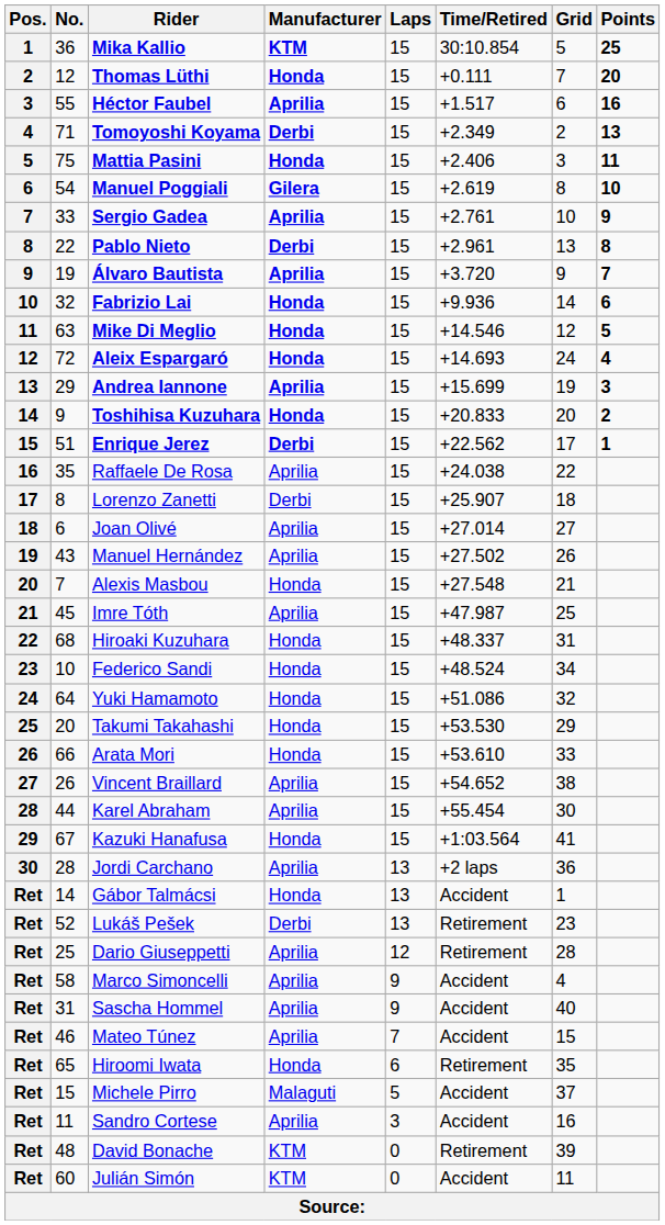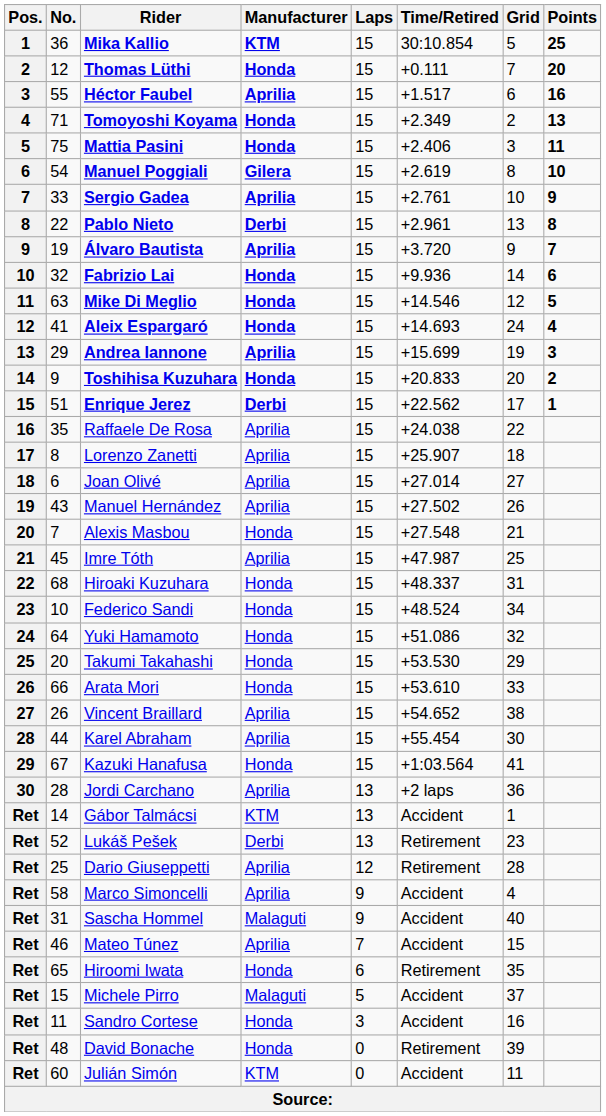 <table class="wikitable" style="font-size: 95%;">
 <tr>
 <th>Pos.</th>
 <th>No.</th>
 <th>Rider</th>
 <th>Manufacturer</th>
 <th>Laps</th>
 <th>Time/Retired</th>
 <th>Grid</th>
 <th>Points</th>
 </tr>
 <tr>
 <th>1</th>
 <td>36</td>
 <td> <strong><a href='#'>Mika Kallio</a></strong></td>
 <td><strong><a href='#'>KTM</a></strong></td>
 <td>15</td>
 <td>30:10.854</td>
 <td>5</td>
 <td><strong>25</strong></td>
 </tr>
 <tr>
 <th>2</th>
 <td>12</td>
 <td> <strong><a href='#'>Thomas Lüthi</a></strong></td>
 <td><strong><a href='#'>Honda</a></strong></td>
 <td>15</td>
 <td>+0.111</td>
 <td>7</td>
 <td><strong>20</strong></td>
 </tr>
 <tr>
 <th>3</th>
 <td>55</td>
 <td> <strong><a href='#'>Héctor Faubel</a></strong></td>
 <td><strong><a href='#'>Aprilia</a></strong></td>
 <td>15</td>
 <td>+1.517</td>
 <td>6</td>
 <td><strong>16</strong></td>
 </tr>
 <tr>
 <th>4</th>
 <td>71</td>
 <td> <strong><a href='#'>Tomoyoshi Koyama</a></strong></td>
-<td><strong><a href='#'>Derbi</a></strong></td>
+<td><strong><a href='#'>Honda</a></strong></td>
 <td>15</td>
 <td>+2.349</td>
 <td>2</td>
 <td><strong>13</strong></td>
 </tr>
 <tr>
 <th>5</th>
 <td>75</td>
 <td> <strong><a href='#'>Mattia Pasini</a></strong></td>
 <td><strong><a href='#'>Honda</a></strong></td>
 <td>15</td>
 <td>+2.406</td>
 <td>3</td>
 <td><strong>11</strong></td>
 </tr>
 <tr>
 <th>6</th>
 <td>54</td>
 <td> <strong><a href='#'>Manuel Poggiali</a></strong></td>
 <td><strong><a href='#'>Gilera</a></strong></td>
 <td>15</td>
 <td>+2.619</td>
 <td>8</td>
 <td><strong>10</strong></td>
 </tr>
 <tr>
 <th>7</th>
 <td>33</td>
 <td> <strong><a href='#'>Sergio Gadea</a></strong></td>
 <td><strong><a href='#'>Aprilia</a></strong></td>
 <td>15</td>
 <td>+2.761</td>
 <td>10</td>
 <td><strong>9</strong></td>
 </tr>
 <tr>
 <th>8</th>
 <td>22</td>
 <td> <strong><a href='#'>Pablo Nieto</a></strong></td>
 <td><strong><a href='#'>Derbi</a></strong></td>
 <td>15</td>
 <td>+2.961</td>
 <td>13</td>
 <td><strong>8</strong></td>
 </tr>
 <tr>
 <th>9</th>
 <td>19</td>
 <td> <strong><a href='#'>Álvaro Bautista</a></strong></td>
 <td><strong><a href='#'>Aprilia</a></strong></td>
 <td>15</td>
 <td>+3.720</td>
 <td>9</td>
 <td><strong>7</strong></td>
 </tr>
 <tr>
 <th>10</th>
 <td>32</td>
 <td> <strong><a href='#'>Fabrizio Lai</a></strong></td>
 <td><strong><a href='#'>Honda</a></strong></td>
 <td>15</td>
 <td>+9.936</td>
 <td>14</td>
 <td><strong>6</strong></td>
 </tr>
 <tr>
 <th>11</th>
 <td>63</td>
 <td> <strong><a href='#'>Mike Di Meglio</a></strong></td>
 <td><strong><a href='#'>Honda</a></strong></td>
 <td>15</td>
 <td>+14.546</td>
 <td>12</td>
 <td><strong>5</strong></td>
 </tr>
 <tr>
 <th>12</th>
-<td>72</td>
+<td>41</td>
 <td> <strong><a href='#'>Aleix Espargaró</a></strong></td>
 <td><strong><a href='#'>Honda</a></strong></td>
 <td>15</td>
 <td>+14.693</td>
 <td>24</td>
 <td><strong>4</strong></td>
 </tr>
 <tr>
 <th>13</th>
 <td>29</td>
 <td> <strong><a href='#'>Andrea Iannone</a></strong></td>
 <td><strong><a href='#'>Aprilia</a></strong></td>
 <td>15</td>
 <td>+15.699</td>
 <td>19</td>
 <td><strong>3</strong></td>
 </tr>
 <tr>
 <th>14</th>
 <td>9</td>
 <td> <strong><a href='#'>Toshihisa Kuzuhara</a></strong></td>
 <td><strong><a href='#'>Honda</a></strong></td>
 <td>15</td>
 <td>+20.833</td>
 <td>20</td>
 <td><strong>2</strong></td>
 </tr>
 <tr>
 <th>15</th>
 <td>51</td>
 <td> <strong><a href='#'>Enrique Jerez</a></strong></td>
 <td><strong><a href='#'>Derbi</a></strong></td>
 <td>15</td>
 <td>+22.562</td>
 <td>17</td>
 <td><strong>1</strong></td>
 </tr>
 <tr>
 <th>16</th>
 <td>35</td>
 <td> <a href='#'>Raffaele De Rosa</a></td>
 <td><a href='#'>Aprilia</a></td>
 <td>15</td>
 <td>+24.038</td>
 <td>22</td>
 <td></td>
 </tr>
 <tr>
 <th>17</th>
 <td>8</td>
 <td> <a href='#'>Lorenzo Zanetti</a></td>
-<td><a href='#'>Derbi</a></td>
+<td><a href='#'>Aprilia</a></td>
 <td>15</td>
 <td>+25.907</td>
 <td>18</td>
 <td></td>
 </tr>
 <tr>
 <th>18</th>
 <td>6</td>
 <td> <a href='#'>Joan Olivé</a></td>
 <td><a href='#'>Aprilia</a></td>
 <td>15</td>
 <td>+27.014</td>
 <td>27</td>
 <td></td>
 </tr>
 <tr>
 <th>19</th>
 <td>43</td>
 <td> <a href='#'>Manuel Hernández</a></td>
 <td><a href='#'>Aprilia</a></td>
 <td>15</td>
 <td>+27.502</td>
 <td>26</td>
 <td></td>
 </tr>
 <tr>
 <th>20</th>
 <td>7</td>
 <td> <a href='#'>Alexis Masbou</a></td>
 <td><a href='#'>Honda</a></td>
 <td>15</td>
 <td>+27.548</td>
 <td>21</td>
 <td></td>
 </tr>
 <tr>
 <th>21</th>
 <td>45</td>
 <td> <a href='#'>Imre Tóth</a></td>
 <td><a href='#'>Aprilia</a></td>
 <td>15</td>
 <td>+47.987</td>
 <td>25</td>
 <td></td>
 </tr>
 <tr>
 <th>22</th>
 <td>68</td>
 <td> <a href='#'>Hiroaki Kuzuhara</a></td>
 <td><a href='#'>Honda</a></td>
 <td>15</td>
 <td>+48.337</td>
 <td>31</td>
 <td></td>
 </tr>
 <tr>
 <th>23</th>
 <td>10</td>
 <td> <a href='#'>Federico Sandi</a></td>
 <td><a href='#'>Honda</a></td>
 <td>15</td>
 <td>+48.524</td>
 <td>34</td>
 <td></td>
 </tr>
 <tr>
 <th>24</th>
 <td>64</td>
 <td> <a href='#'>Yuki Hamamoto</a></td>
 <td><a href='#'>Honda</a></td>
 <td>15</td>
 <td>+51.086</td>
 <td>32</td>
 <td></td>
 </tr>
 <tr>
 <th>25</th>
 <td>20</td>
 <td> <a href='#'>Takumi Takahashi</a></td>
 <td><a href='#'>Honda</a></td>
 <td>15</td>
 <td>+53.530</td>
 <td>29</td>
 <td></td>
 </tr>
 <tr>
 <th>26</th>
 <td>66</td>
 <td> <a href='#'>Arata Mori</a></td>
 <td><a href='#'>Honda</a></td>
 <td>15</td>
 <td>+53.610</td>
 <td>33</td>
 <td></td>
 </tr>
 <tr>
 <th>27</th>
 <td>26</td>
 <td> <a href='#'>Vincent Braillard</a></td>
 <td><a href='#'>Aprilia</a></td>
 <td>15</td>
 <td>+54.652</td>
 <td>38</td>
 <td></td>
 </tr>
 <tr>
 <th>28</th>
 <td>44</td>
 <td> <a href='#'>Karel Abraham</a></td>
 <td><a href='#'>Aprilia</a></td>
 <td>15</td>
 <td>+55.454</td>
 <td>30</td>
 <td></td>
 </tr>
 <tr>
 <th>29</th>
 <td>67</td>
 <td> <a href='#'>Kazuki Hanafusa</a></td>
 <td><a href='#'>Honda</a></td>
 <td>15</td>
 <td>+1:03.564</td>
 <td>41</td>
 <td></td>
 </tr>
 <tr>
 <th>30</th>
 <td>28</td>
 <td> <a href='#'>Jordi Carchano</a></td>
 <td><a href='#'>Aprilia</a></td>
 <td>13</td>
 <td>+2 laps</td>
 <td>36</td>
 <td></td>
 </tr>
 <tr>
 <th>Ret</th>
 <td>14</td>
 <td> <a href='#'>Gábor Talmácsi</a></td>
-<td><a href='#'>Honda</a></td>
+<td><a href='#'>KTM</a></td>
 <td>13</td>
 <td>Accident</td>
 <td>1</td>
 <td></td>
 </tr>
 <tr>
 <th>Ret</th>
 <td>52</td>
 <td> <a href='#'>Lukáš Pešek</a></td>
 <td><a href='#'>Derbi</a></td>
 <td>13</td>
 <td>Retirement</td>
 <td>23</td>
 <td></td>
 </tr>
 <tr>
 <th>Ret</th>
 <td>25</td>
 <td> <a href='#'>Dario Giuseppetti</a></td>
 <td><a href='#'>Aprilia</a></td>
 <td>12</td>
 <td>Retirement</td>
 <td>28</td>
 <td></td>
 </tr>
 <tr>
 <th>Ret</th>
 <td>58</td>
 <td> <a href='#'>Marco Simoncelli</a></td>
 <td><a href='#'>Aprilia</a></td>
 <td>9</td>
 <td>Accident</td>
 <td>4</td>
 <td></td>
 </tr>
 <tr>
 <th>Ret</th>
 <td>31</td>
 <td> <a href='#'>Sascha Hommel</a></td>
-<td><a href='#'>Aprilia</a></td>
+<td><a href='#'>Malaguti</a></td>
 <td>9</td>
 <td>Accident</td>
 <td>40</td>
 <td></td>
 </tr>
 <tr>
 <th>Ret</th>
 <td>46</td>
 <td> <a href='#'>Mateo Túnez</a></td>
 <td><a href='#'>Aprilia</a></td>
 <td>7</td>
 <td>Accident</td>
 <td>15</td>
 <td></td>
 </tr>
 <tr>
 <th>Ret</th>
 <td>65</td>
 <td> <a href='#'>Hiroomi Iwata</a></td>
 <td><a href='#'>Honda</a></td>
 <td>6</td>
 <td>Retirement</td>
 <td>35</td>
 <td></td>
 </tr>
 <tr>
 <th>Ret</th>
 <td>15</td>
 <td> <a href='#'>Michele Pirro</a></td>
 <td><a href='#'>Malaguti</a></td>
 <td>5</td>
 <td>Accident</td>
 <td>37</td>
 <td></td>
 </tr>
 <tr>
 <th>Ret</th>
 <td>11</td>
 <td> <a href='#'>Sandro Cortese</a></td>
-<td><a href='#'>Aprilia</a></td>
+<td><a href='#'>Honda</a></td>
 <td>3</td>
 <td>Accident</td>
 <td>16</td>
 <td></td>
 </tr>
 <tr>
 <th>Ret</th>
 <td>48</td>
 <td> <a href='#'>David Bonache</a></td>
-<td><a href='#'>KTM</a></td>
+<td><a href='#'>Honda</a></td>
 <td>0</td>
 <td>Retirement</td>
 <td>39</td>
 <td></td>
 </tr>
 <tr>
 <th>Ret</th>
 <td>60</td>
 <td> <a href='#'>Julián Simón</a></td>
 <td><a href='#'>KTM</a></td>
 <td>0</td>
 <td>Accident</td>
 <td>11</td>
 <td></td>
 </tr>
 <tr>
 <th colspan=8>Source: </th>
 </tr>
 </table>
